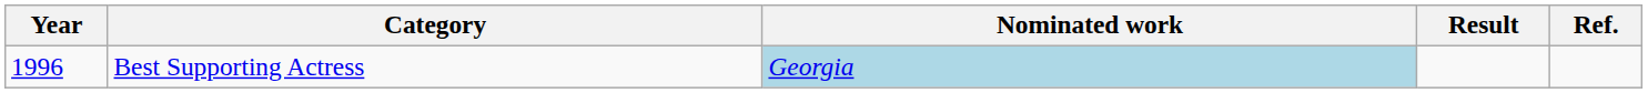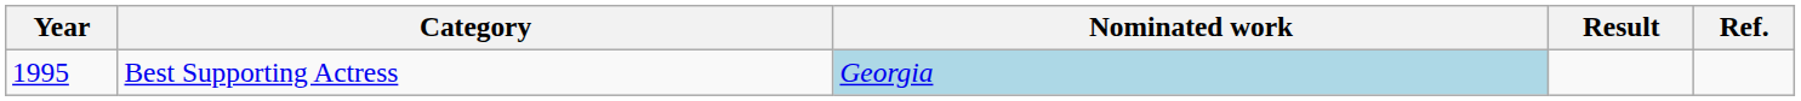 <table class="wikitable" style="width:80%;">
 <tr>
 <th>Year</th>
 <th style="width:40%;">Category</th>
 <th style="width:40%;">Nominated work</th>
 <th>Result</th>
 <th>Ref.</th>
 </tr>
 <tr>
-<td><a href='#'>1996</a></td>
+<td><a href='#'>1995</a></td>
 <td><a href='#'>Best Supporting Actress</a></td>
 <td style="background: lightblue;"><em><a href='#'>Georgia</a></em></td>
 <td></td>
 <td align="center"></td>
 </tr>
 </table>
